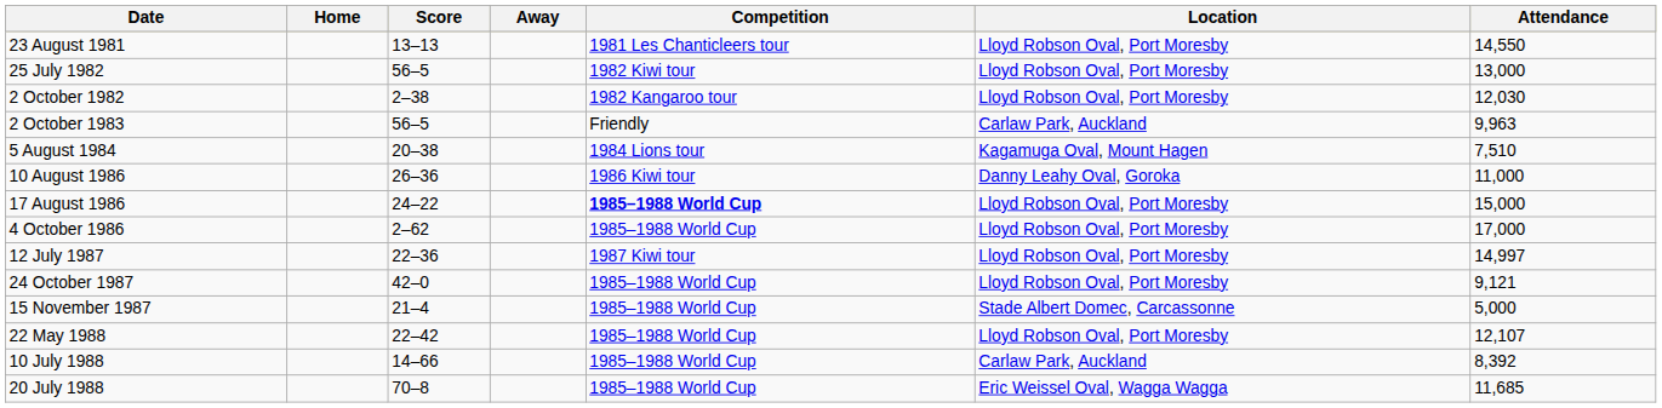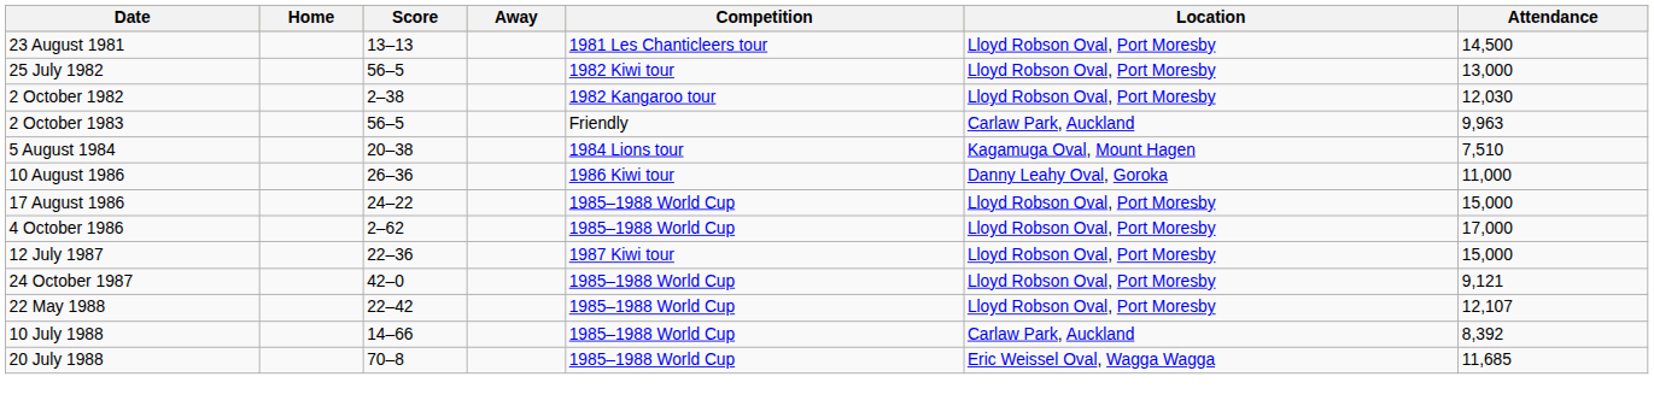 <table class="wikitable" width=100%>
 <tr bgcolor=#bdb76b>
 <th>Date</th>
 <th>Home</th>
 <th>Score</th>
 <th>Away</th>
 <th>Competition</th>
 <th>Location</th>
 <th>Attendance</th>
 </tr>
 <tr>
 <td>23 August 1981</td>
 <td></td>
 <td>13–13</td>
 <td></td>
 <td><a href='#'>1981 Les Chanticleers tour</a></td>
 <td> <a href='#'>Lloyd Robson Oval</a>, <a href='#'>Port Moresby</a></td>
-<td>14,550</td>
+<td>14,500</td>
 </tr>
 <tr>
 <td>25 July 1982</td>
 <td></td>
 <td>56–5</td>
 <td></td>
 <td><a href='#'>1982 Kiwi tour</a></td>
 <td> <a href='#'>Lloyd Robson Oval</a>, <a href='#'>Port Moresby</a></td>
 <td>13,000</td>
 </tr>
 <tr>
 <td>2 October 1982</td>
 <td></td>
 <td>2–38</td>
 <td></td>
 <td><a href='#'>1982 Kangaroo tour</a></td>
 <td> <a href='#'>Lloyd Robson Oval</a>, <a href='#'>Port Moresby</a></td>
 <td>12,030</td>
 </tr>
 <tr>
 <td>2 October 1983</td>
 <td></td>
 <td>56–5</td>
 <td></td>
 <td>Friendly</td>
 <td> <a href='#'>Carlaw Park</a>, <a href='#'>Auckland</a></td>
 <td>9,963</td>
 </tr>
 <tr>
 <td>5 August 1984</td>
 <td></td>
 <td>20–38</td>
 <td></td>
 <td><a href='#'>1984 Lions tour</a></td>
 <td> <a href='#'>Kagamuga Oval</a>, <a href='#'>Mount Hagen</a></td>
 <td>7,510</td>
 </tr>
 <tr>
 <td>10 August 1986</td>
 <td></td>
 <td>26–36</td>
 <td></td>
 <td><a href='#'>1986 Kiwi tour</a></td>
 <td> <a href='#'>Danny Leahy Oval</a>, <a href='#'>Goroka</a></td>
 <td>11,000</td>
 </tr>
 <tr>
 <td>17 August 1986</td>
 <td></td>
 <td>24–22</td>
 <td></td>
-<td><strong><a href='#'>1985–1988 World Cup</a></strong></td>
+<td><a href='#'>1985–1988 World Cup</a></td>
 <td> <a href='#'>Lloyd Robson Oval</a>, <a href='#'>Port Moresby</a></td>
 <td>15,000</td>
 </tr>
 <tr>
 <td>4 October 1986</td>
 <td></td>
 <td>2–62</td>
 <td></td>
 <td><a href='#'>1985–1988 World Cup</a></td>
 <td> <a href='#'>Lloyd Robson Oval</a>, <a href='#'>Port Moresby</a></td>
 <td>17,000</td>
 </tr>
 <tr>
 <td>12 July 1987</td>
 <td></td>
 <td>22–36</td>
 <td></td>
 <td><a href='#'>1987 Kiwi tour</a></td>
 <td> <a href='#'>Lloyd Robson Oval</a>, <a href='#'>Port Moresby</a></td>
-<td>14,997</td>
+<td>15,000</td>
 </tr>
 <tr>
 <td>24 October 1987</td>
 <td></td>
 <td>42–0</td>
 <td></td>
 <td><a href='#'>1985–1988 World Cup</a></td>
 <td> <a href='#'>Lloyd Robson Oval</a>, <a href='#'>Port Moresby</a></td>
 <td>9,121</td>
-</tr>
-<tr>
-<td>15 November 1987</td>
-<td></td>
-<td>21–4</td>
-<td></td>
-<td><a href='#'>1985–1988 World Cup</a></td>
-<td> <a href='#'>Stade Albert Domec</a>, <a href='#'>Carcassonne</a></td>
-<td>5,000</td>
 </tr>
 <tr>
 <td>22 May 1988</td>
 <td></td>
 <td>22–42</td>
 <td></td>
 <td><a href='#'>1985–1988 World Cup</a></td>
 <td> <a href='#'>Lloyd Robson Oval</a>, <a href='#'>Port Moresby</a></td>
 <td>12,107</td>
 </tr>
 <tr>
 <td>10 July 1988</td>
 <td></td>
 <td>14–66</td>
 <td></td>
 <td><a href='#'>1985–1988 World Cup</a></td>
 <td> <a href='#'>Carlaw Park</a>, <a href='#'>Auckland</a></td>
 <td>8,392</td>
 </tr>
 <tr>
 <td>20 July 1988</td>
 <td></td>
 <td>70–8</td>
 <td></td>
 <td><a href='#'>1985–1988 World Cup</a></td>
 <td> <a href='#'>Eric Weissel Oval</a>, <a href='#'>Wagga Wagga</a></td>
 <td>11,685</td>
 </tr>
 </table>
